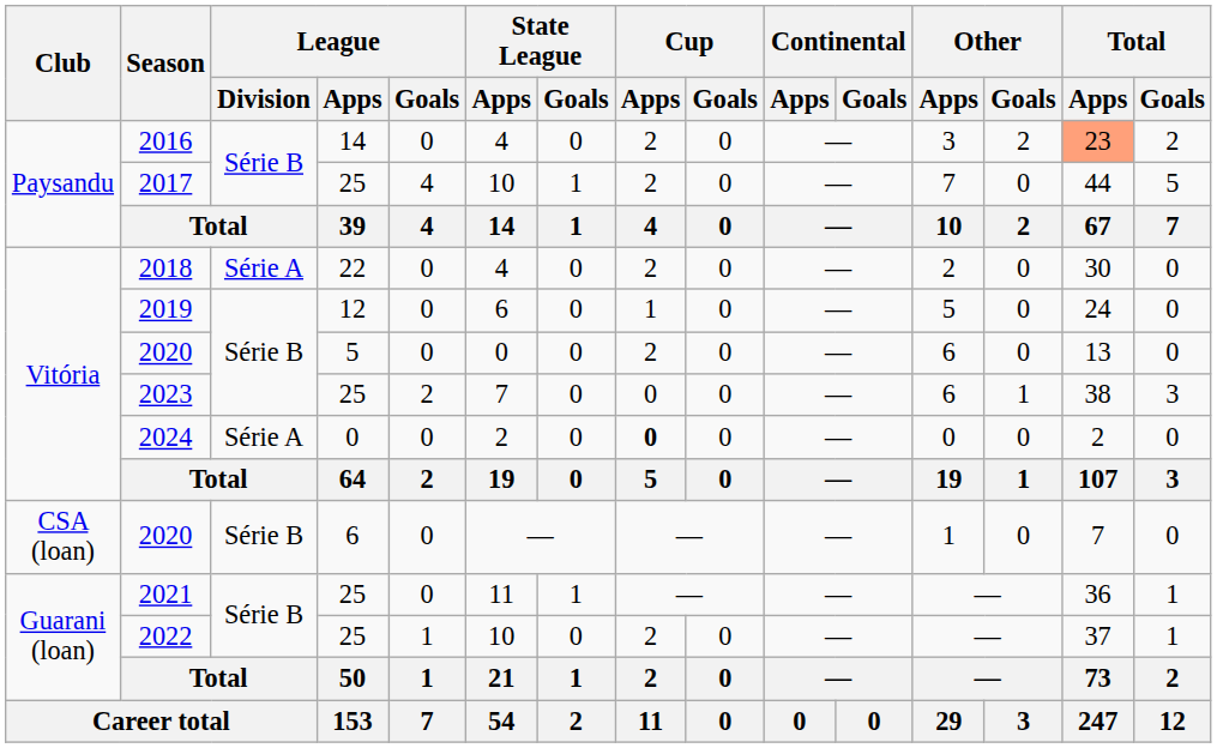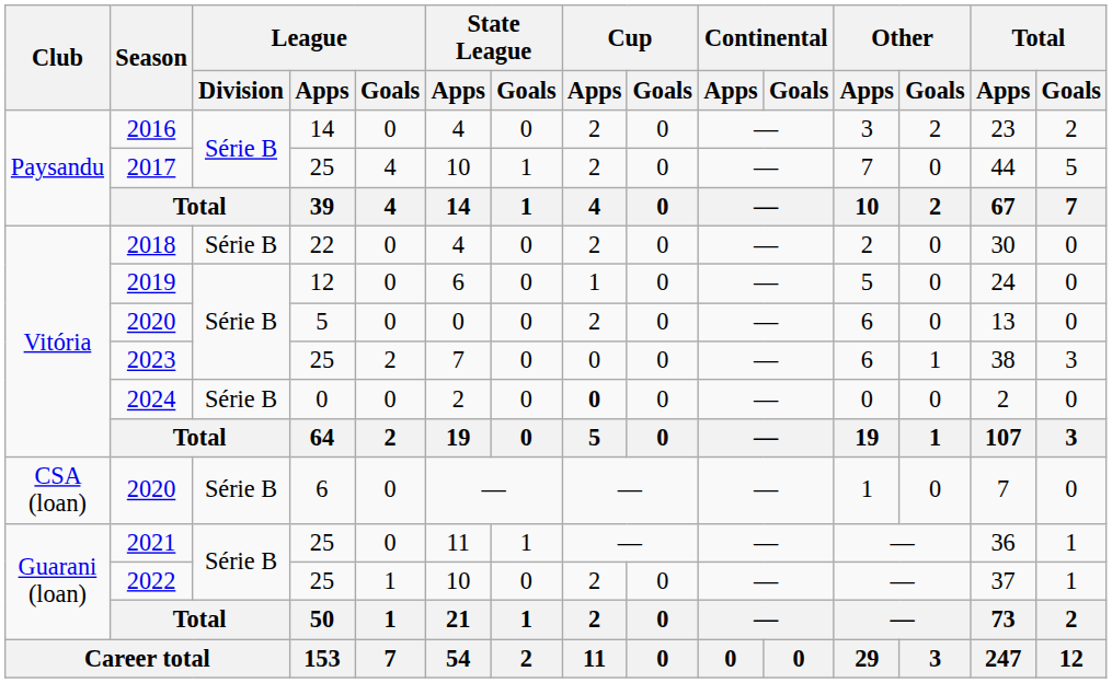 <table class="wikitable" style="text-align: center;">
 <tr>
 <th rowspan="2">Club</th>
 <th rowspan="2">Season</th>
 <th colspan="3">League</th>
 <th colspan="2">State League</th>
 <th colspan="2">Cup</th>
 <th colspan="2">Continental</th>
 <th colspan="2">Other</th>
 <th colspan="2">Total</th>
 </tr>
 <tr>
 <th>Division</th>
 <th>Apps</th>
 <th>Goals</th>
 <th>Apps</th>
 <th>Goals</th>
 <th>Apps</th>
 <th>Goals</th>
 <th>Apps</th>
 <th>Goals</th>
 <th>Apps</th>
 <th>Goals</th>
 <th>Apps</th>
 <th>Goals</th>
 </tr>
 <tr>
 <td rowspan=3 valign="center"><a href='#'>Paysandu</a></td>
 <td><a href='#'>2016</a></td>
 <td rowspan=2><a href='#'>Série B</a></td>
 <td>14</td>
 <td>0</td>
 <td>4</td>
 <td>0</td>
 <td>2</td>
 <td>0</td>
 <td colspan="2">—</td>
 <td>3</td>
 <td>2</td>
-<td style="background: lightsalmon;">23</td>
+<td>23</td>
 <td>2</td>
 </tr>
 <tr>
 <td><a href='#'>2017</a></td>
 <td>25</td>
 <td>4</td>
 <td>10</td>
 <td>1</td>
 <td>2</td>
 <td>0</td>
 <td colspan="2">—</td>
 <td>7</td>
 <td>0</td>
 <td>44</td>
 <td>5</td>
 </tr>
 <tr>
 <th colspan="2">Total</th>
 <th>39</th>
 <th>4</th>
 <th>14</th>
 <th>1</th>
 <th>4</th>
 <th>0</th>
 <th colspan="2">—</th>
 <th>10</th>
 <th>2</th>
 <th>67</th>
 <th>7</th>
 </tr>
 <tr>
 <td rowspan=6 valign="center"><a href='#'>Vitória</a></td>
 <td><a href='#'>2018</a></td>
-<td><a href='#'>Série A</a></td>
+<td>Série B</td>
 <td>22</td>
 <td>0</td>
 <td>4</td>
 <td>0</td>
 <td>2</td>
 <td>0</td>
 <td colspan="2">—</td>
 <td>2</td>
 <td>0</td>
 <td>30</td>
 <td>0</td>
 </tr>
 <tr>
 <td><a href='#'>2019</a></td>
 <td rowspan=3>Série B</td>
 <td>12</td>
 <td>0</td>
 <td>6</td>
 <td>0</td>
 <td>1</td>
 <td>0</td>
 <td colspan="2">—</td>
 <td>5</td>
 <td>0</td>
 <td>24</td>
 <td>0</td>
 </tr>
 <tr>
 <td><a href='#'>2020</a></td>
 <td>5</td>
 <td>0</td>
 <td>0</td>
 <td>0</td>
 <td>2</td>
 <td>0</td>
 <td colspan="2">—</td>
 <td>6</td>
 <td>0</td>
 <td>13</td>
 <td>0</td>
 </tr>
 <tr>
 <td><a href='#'>2023</a></td>
 <td>25</td>
 <td>2</td>
 <td>7</td>
 <td>0</td>
 <td>0</td>
 <td>0</td>
 <td colspan="2">—</td>
 <td>6</td>
 <td>1</td>
 <td>38</td>
 <td>3</td>
 </tr>
 <tr>
 <td><a href='#'>2024</a></td>
-<td>Série A</td>
+<td>Série B</td>
 <td>0</td>
 <td>0</td>
 <td>2</td>
 <td>0</td>
 <td><strong>0</strong></td>
 <td>0</td>
 <td colspan="2">—</td>
 <td>0</td>
 <td>0</td>
 <td>2</td>
 <td>0</td>
 </tr>
 <tr>
 <th colspan="2">Total</th>
 <th>64</th>
 <th>2</th>
 <th>19</th>
 <th>0</th>
 <th>5</th>
 <th>0</th>
 <th colspan="2">—</th>
 <th>19</th>
 <th>1</th>
 <th>107</th>
 <th>3</th>
 </tr>
 <tr>
 <td valign="center"><a href='#'>CSA</a> (loan)</td>
 <td><a href='#'>2020</a></td>
 <td>Série B</td>
 <td>6</td>
 <td>0</td>
 <td colspan="2">—</td>
 <td colspan="2">—</td>
 <td colspan="2">—</td>
 <td>1</td>
 <td>0</td>
 <td>7</td>
 <td>0</td>
 </tr>
 <tr>
 <td rowspan=3 valign="center"><a href='#'>Guarani</a> (loan)</td>
 <td><a href='#'>2021</a></td>
 <td rowspan=2>Série B</td>
 <td>25</td>
 <td>0</td>
 <td>11</td>
 <td>1</td>
 <td colspan="2">—</td>
 <td colspan="2">—</td>
 <td colspan="2">—</td>
 <td>36</td>
 <td>1</td>
 </tr>
 <tr>
 <td><a href='#'>2022</a></td>
 <td>25</td>
 <td>1</td>
 <td>10</td>
 <td>0</td>
 <td>2</td>
 <td>0</td>
 <td colspan="2">—</td>
 <td colspan="2">—</td>
 <td>37</td>
 <td>1</td>
 </tr>
 <tr>
 <th colspan="2">Total</th>
 <th>50</th>
 <th>1</th>
 <th>21</th>
 <th>1</th>
 <th>2</th>
 <th>0</th>
 <th colspan="2">—</th>
 <th colspan="2">—</th>
 <th>73</th>
 <th>2</th>
 </tr>
 <tr>
 <th colspan="3"><strong>Career total</strong></th>
 <th>153</th>
 <th>7</th>
 <th>54</th>
 <th>2</th>
 <th>11</th>
 <th>0</th>
 <th>0</th>
 <th>0</th>
 <th>29</th>
 <th>3</th>
 <th>247</th>
 <th>12</th>
 </tr>
 </table>
